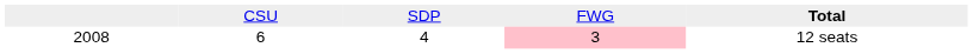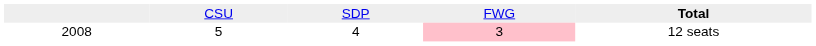 <table border="0" cellpadding="2" cellspacing="0" width="60%">
 <tr bgcolor="#eeeeee" align="center">
 <td></td>
 <td><a href='#'>CSU</a></td>
 <td><a href='#'>SDP</a></td>
 <td><a href='#'>FWG</a></td>
 <td><strong>Total</strong></td>
 </tr>
 <tr align="center">
 <td>2008</td>
-<td>6</td>
+<td>5</td>
 <td>4</td>
 <td style="background: pink;">3</td>
 <td>12 seats</td>
 </tr>
 </table>
